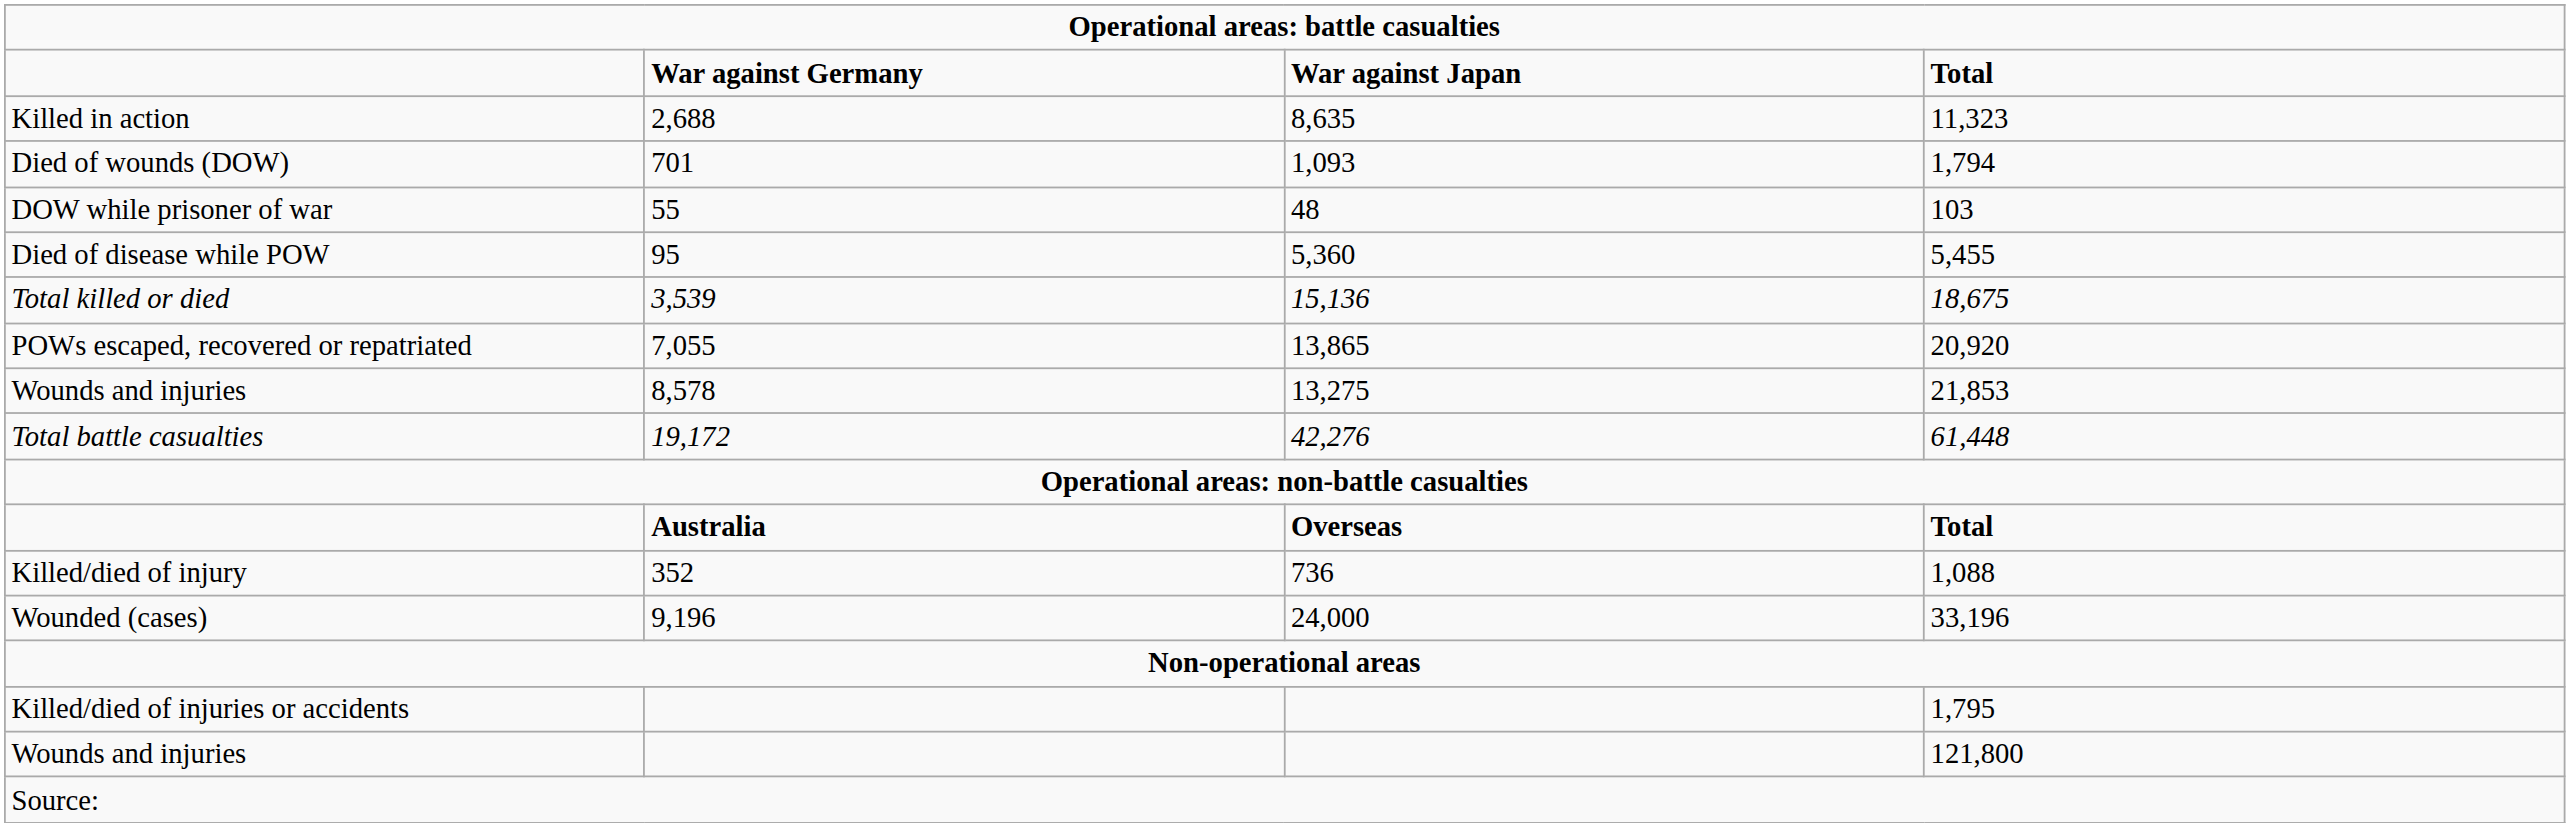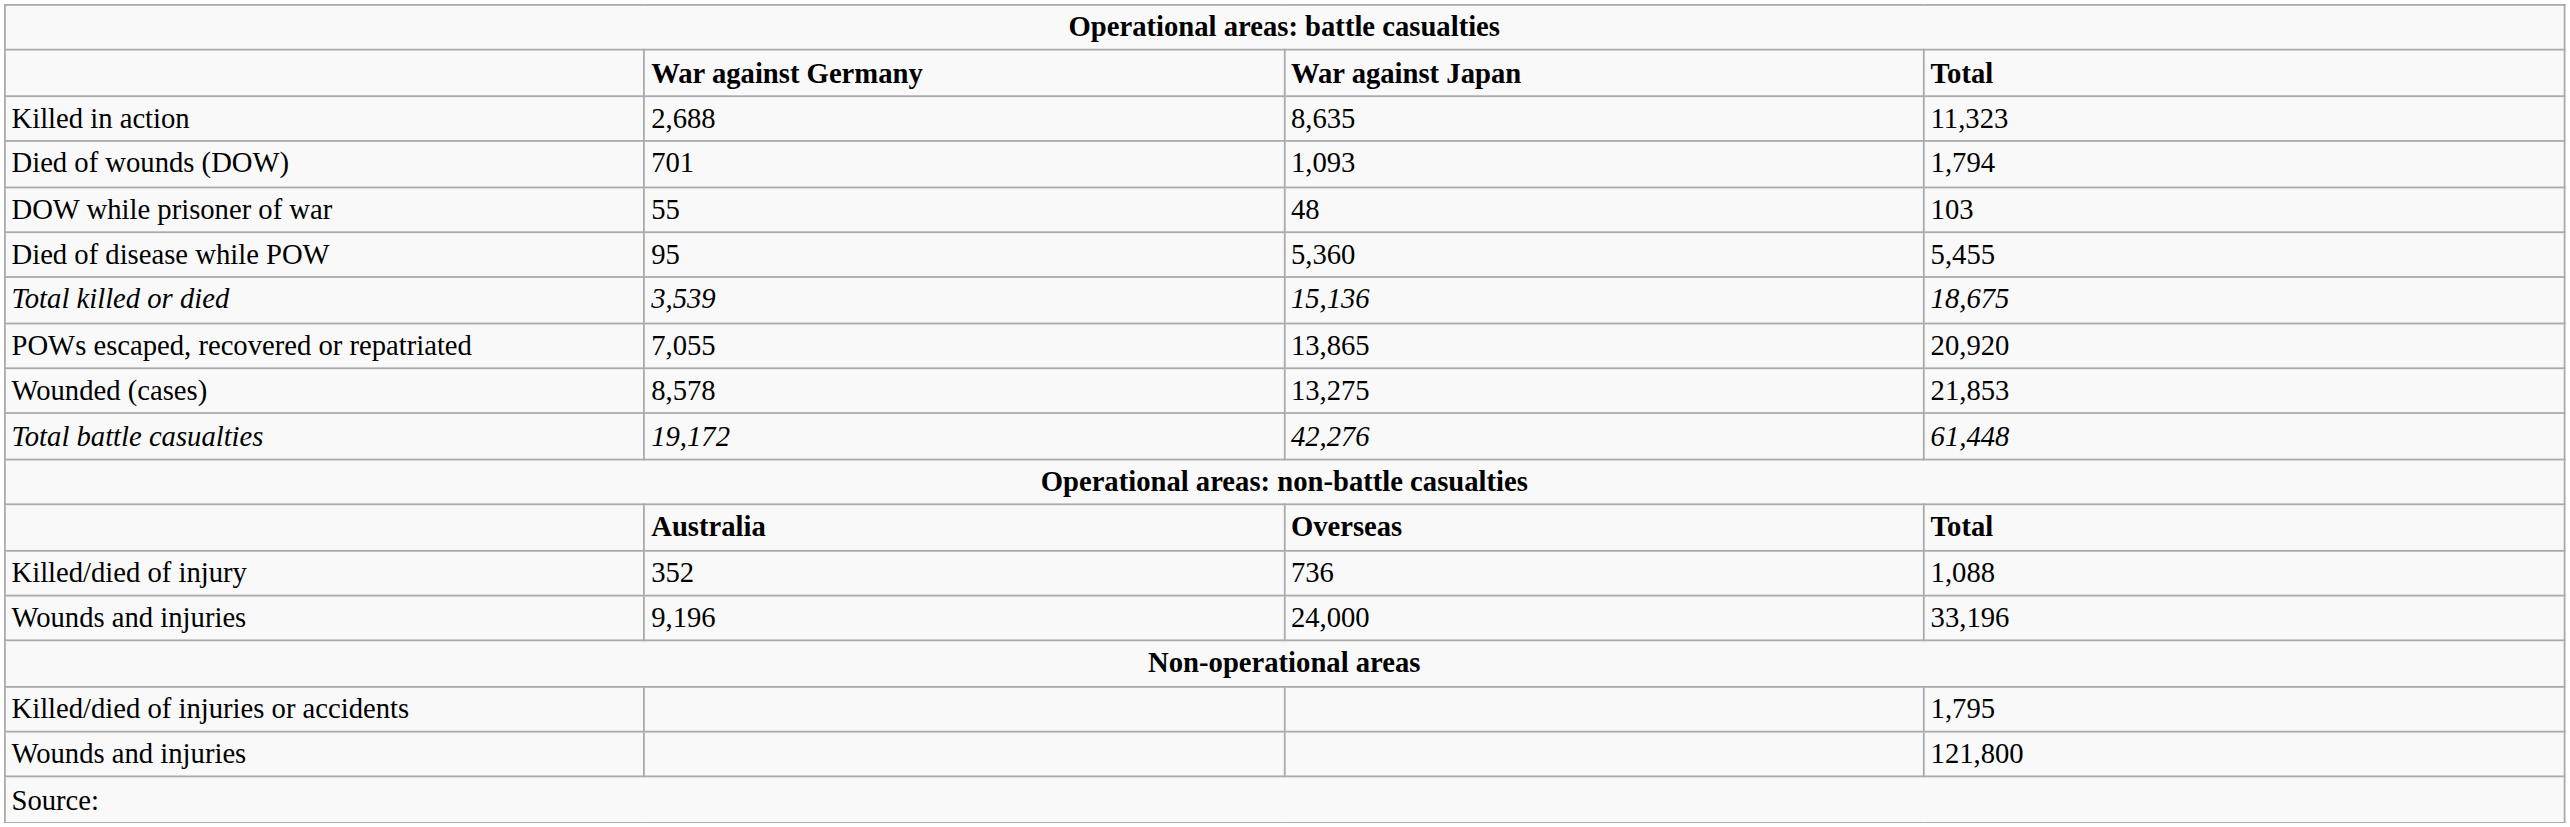 <table class="wikitable">
 <tr>
 <td colspan="4" style="text-align: center;"><strong>Operational areas: battle casualties</strong></td>
 </tr>
 <tr>
 <td width=350px></td>
 <td width=350px><strong>War against Germany</strong></td>
 <td width=350px><strong>War against Japan</strong></td>
 <td width=350px><strong>Total</strong></td>
 </tr>
 <tr>
 <td>Killed in action</td>
 <td>2,688</td>
 <td>8,635</td>
 <td>11,323</td>
 </tr>
 <tr>
 <td>Died of wounds (DOW)</td>
 <td>701</td>
 <td>1,093</td>
 <td>1,794</td>
 </tr>
 <tr>
 <td>DOW while prisoner of war</td>
 <td>55</td>
 <td>48</td>
 <td>103</td>
 </tr>
 <tr>
 <td>Died of disease while POW</td>
 <td>95</td>
 <td>5,360</td>
 <td>5,455</td>
 </tr>
 <tr>
 <td><em>Total killed or died</em></td>
 <td><em>3,539</em></td>
 <td><em>15,136</em></td>
 <td><em>18,675</em></td>
 </tr>
 <tr>
 <td>POWs escaped, recovered or repatriated</td>
 <td>7,055</td>
 <td>13,865</td>
 <td>20,920</td>
 </tr>
 <tr>
-<td>Wounds and injuries</td>
+<td>Wounded (cases)</td>
 <td>8,578</td>
 <td>13,275</td>
 <td>21,853</td>
 </tr>
 <tr>
 <td><em>Total battle casualties</em></td>
 <td><em>19,172</em></td>
 <td><em>42,276</em></td>
 <td><em>61,448</em></td>
 </tr>
 <tr>
 <td colspan="4" style="text-align: center;"><strong>Operational areas: non-battle casualties</strong></td>
 </tr>
 <tr>
 <td></td>
 <td><strong>Australia</strong></td>
 <td><strong>Overseas</strong></td>
 <td><strong>Total</strong></td>
 </tr>
 <tr>
 <td>Killed/died of injury</td>
 <td>352</td>
 <td>736</td>
 <td>1,088</td>
 </tr>
 <tr>
-<td>Wounded (cases)</td>
+<td>Wounds and injuries</td>
 <td>9,196</td>
 <td>24,000</td>
 <td>33,196</td>
 </tr>
 <tr>
 <td colspan="4" style="text-align: center;"><strong>Non-operational areas</strong></td>
 </tr>
 <tr>
 <td>Killed/died of injuries or accidents</td>
 <td></td>
 <td></td>
 <td>1,795</td>
 </tr>
 <tr>
 <td>Wounds and injuries</td>
 <td></td>
 <td></td>
 <td>121,800</td>
 </tr>
 <tr>
 <td colspan="4" style="text-align: left;">Source:</td>
 </tr>
 </table>
